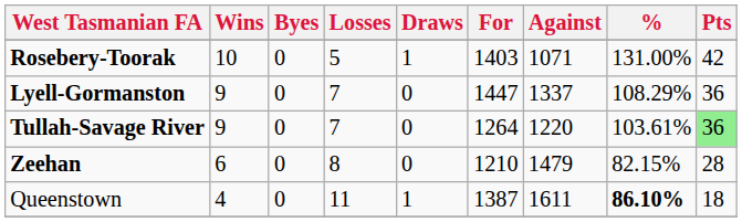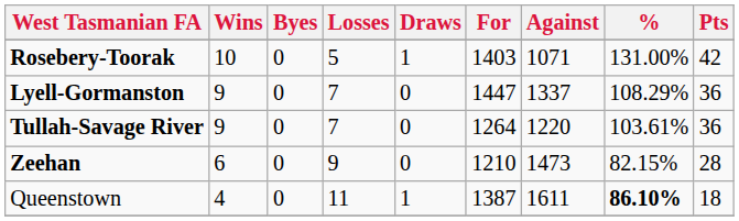 <table class="wikitable">
 <tr>
 <th style="color:crimson">West Tasmanian FA</th>
 <th style="color:crimson">Wins</th>
 <th style="color:crimson">Byes</th>
 <th style="color:crimson">Losses</th>
 <th style="color:crimson">Draws</th>
 <th style="color:crimson">For</th>
 <th style="color:crimson">Against</th>
 <th style="color:crimson">%</th>
 <th style="color:crimson">Pts</th>
 </tr>
 <tr>
 </tr>
 <tr>
 </tr>
 <tr>
 <td><strong>	Rosebery-Toorak	</strong></td>
 <td>10</td>
 <td>0</td>
 <td>5</td>
 <td>1</td>
 <td>1403</td>
 <td>1071</td>
 <td>131.00%</td>
 <td>42</td>
 </tr>
 <tr>
 <td><strong>	Lyell-Gormanston	</strong></td>
 <td>9</td>
 <td>0</td>
 <td>7</td>
 <td>0</td>
 <td>1447</td>
 <td>1337</td>
 <td>108.29%</td>
 <td>36</td>
 </tr>
 <tr>
 <td><strong>	Tullah-Savage River </strong></td>
 <td>9</td>
 <td>0</td>
 <td>7</td>
 <td>0</td>
 <td>1264</td>
 <td>1220</td>
 <td>103.61%</td>
-<td style="background: lightgreen;">36</td>
+<td>36</td>
 </tr>
 <tr>
 <td><strong>	Zeehan	</strong></td>
 <td>6</td>
 <td>0</td>
-<td>8</td>
+<td>9</td>
 <td>0</td>
 <td>1210</td>
-<td>1479</td>
+<td>1473</td>
 <td>82.15%</td>
 <td>28</td>
 </tr>
 <tr>
 <td>Queenstown</td>
 <td>4</td>
 <td>0</td>
 <td>11</td>
 <td>1</td>
 <td>1387</td>
 <td>1611</td>
 <td><strong>86.10%</strong></td>
 <td>18</td>
 </tr>
 <tr>
 </tr>
 </table>
